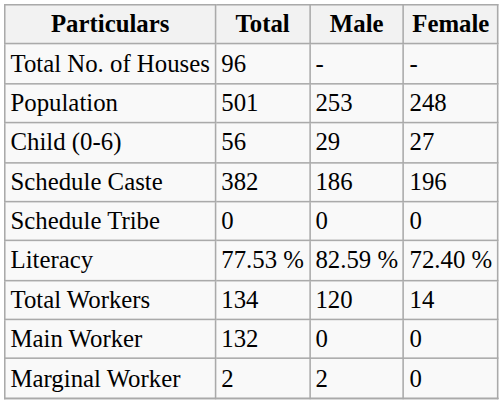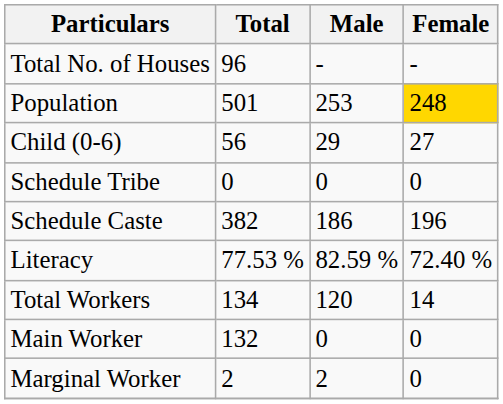 <table class="wikitable sortable">
 <tr>
 <th>Particulars</th>
 <th>Total</th>
 <th>Male</th>
 <th>Female</th>
 </tr>
 <tr>
 <td>Total No. of Houses</td>
 <td>96</td>
 <td>-</td>
 <td>-</td>
 </tr>
 <tr>
 <td>Population</td>
 <td>501</td>
 <td>253</td>
-<td>248</td>
+<td style="background: gold;">248</td>
 </tr>
 <tr>
 <td>Child (0-6)</td>
 <td>56</td>
 <td>29</td>
 <td>27</td>
 </tr>
 <tr>
+<td>Schedule Tribe</td>
+<td>0</td>
+<td>0</td>
+<td>0</td>
+</tr>
+<tr>
 <td>Schedule Caste</td>
 <td>382</td>
 <td>186</td>
 <td>196</td>
-</tr>
-<tr>
-<td>Schedule Tribe</td>
-<td>0</td>
-<td>0</td>
-<td>0</td>
 </tr>
 <tr>
 <td>Literacy</td>
 <td>77.53 %</td>
 <td>82.59 %</td>
 <td>72.40 %</td>
 </tr>
 <tr>
 <td>Total Workers</td>
 <td>134</td>
 <td>120</td>
 <td>14</td>
 </tr>
 <tr>
 <td>Main Worker</td>
 <td>132</td>
 <td>0</td>
 <td>0</td>
 </tr>
 <tr>
 <td>Marginal Worker</td>
 <td>2</td>
 <td>2</td>
 <td>0</td>
 </tr>
 <tr>
 </tr>
 </table>
